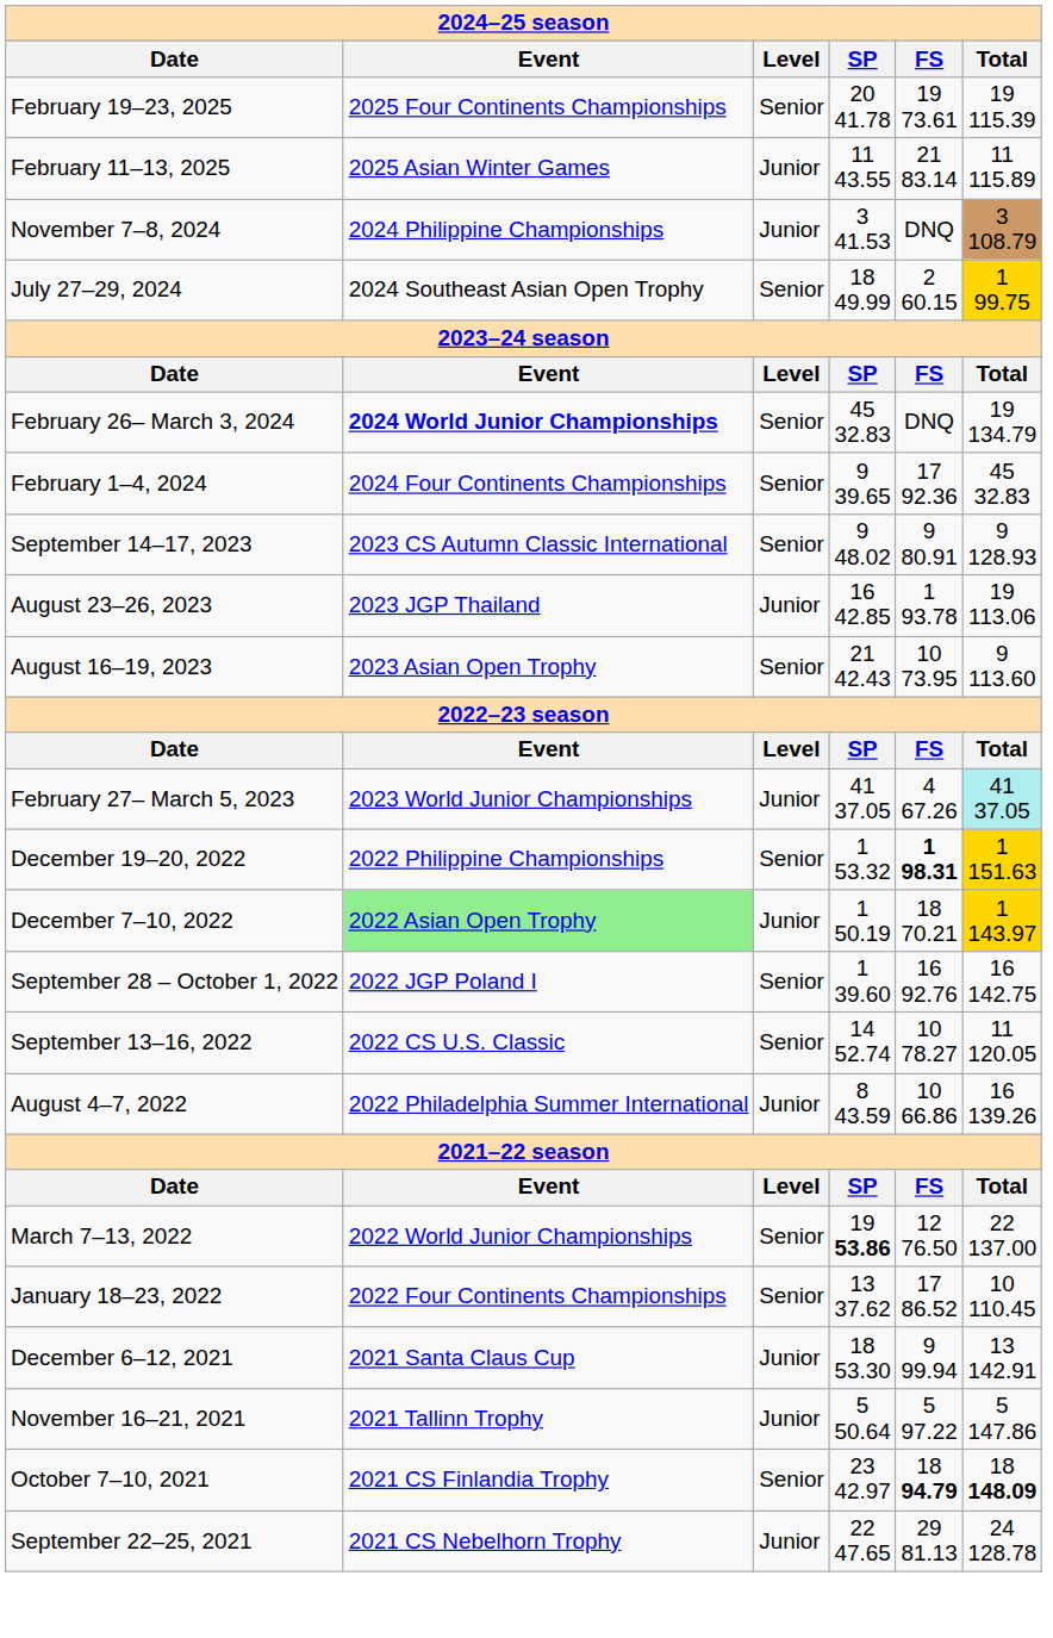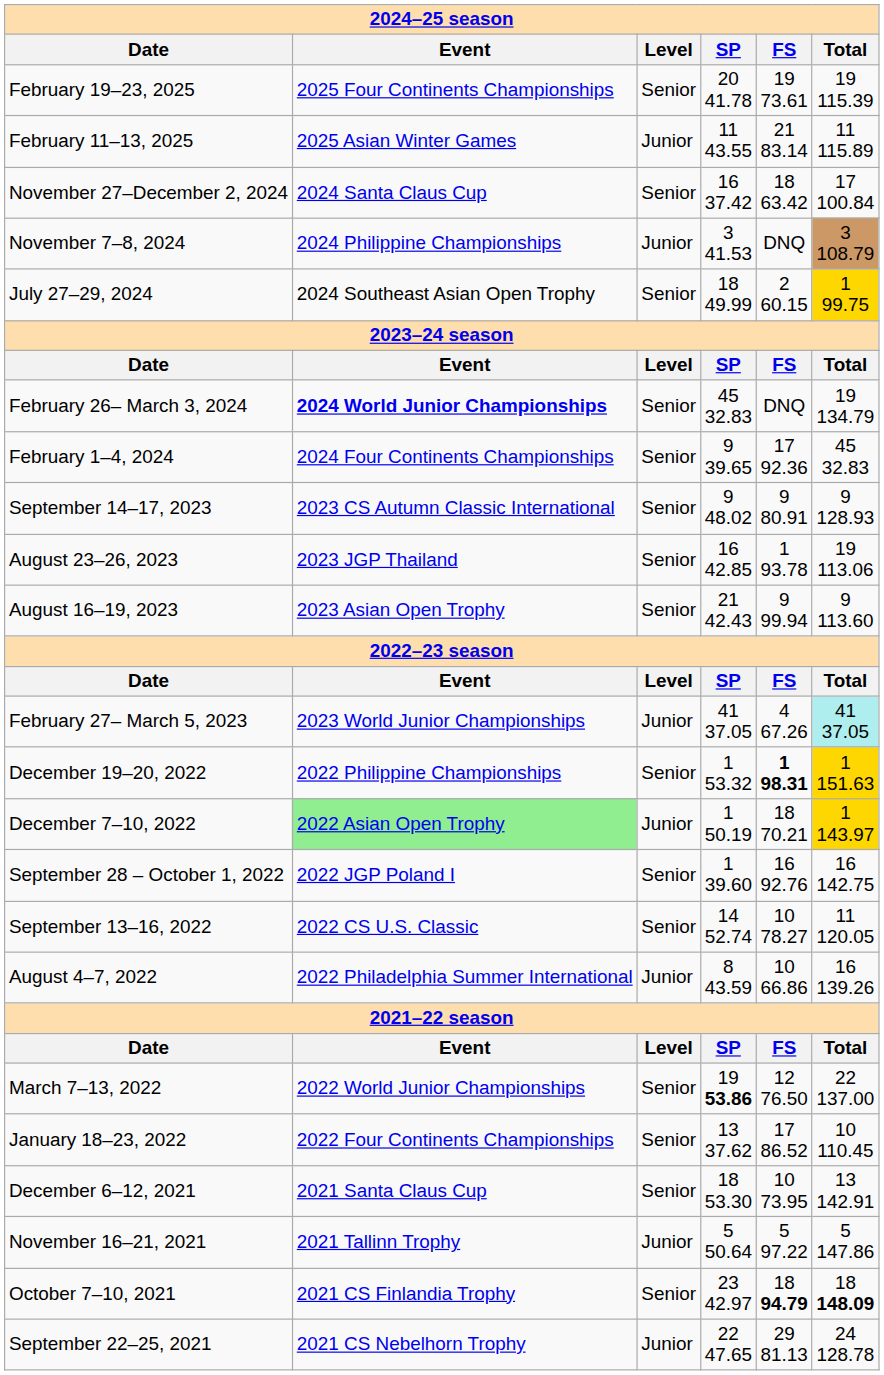 <table class="wikitable">
 <tr>
 <th colspan="6" style="background: #ffdead; text-align:center;"><strong><a href='#'>2024–25 season</a></strong></th>
 </tr>
 <tr>
 <th>Date</th>
 <th>Event</th>
 <th>Level</th>
 <th><a href='#'>SP</a></th>
 <th><a href='#'>FS</a></th>
 <th>Total</th>
 </tr>
 <tr>
 <td>February 19–23, 2025</td>
 <td><a href='#'>2025 Four Continents Championships</a></td>
 <td>Senior</td>
 <td align=center>20 <br> 41.78</td>
 <td align=center>19 <br> 73.61</td>
 <td align=center>19 <br> 115.39</td>
 </tr>
 <tr>
 <td>February 11–13, 2025</td>
 <td><a href='#'>2025 Asian Winter Games</a></td>
 <td>Junior</td>
 <td align=center>11 <br> 43.55</td>
 <td align=center>21 <br> 83.14</td>
 <td align=center>11 <br> 115.89</td>
+</tr>
+<tr>
+<td>November 27–December 2, 2024</td>
+<td><a href='#'>2024 Santa Claus Cup</a></td>
+<td>Senior</td>
+<td align=center>16 <br> 37.42</td>
+<td align=center>18 <br> 63.42</td>
+<td align=center>17 <br> 100.84</td>
 </tr>
 <tr>
 <td>November 7–8, 2024</td>
 <td><a href='#'>2024 Philippine Championships</a></td>
 <td>Junior</td>
 <td align=center>3 <br> 41.53</td>
 <td align=center>DNQ</td>
 <td align=center bgcolor=cc9966>3 <br> 108.79</td>
 </tr>
 <tr>
 <td>July 27–29, 2024</td>
 <td>2024 Southeast Asian Open Trophy</td>
 <td>Senior</td>
 <td align=center>18 <br> 49.99</td>
 <td align=center>2 <br> 60.15</td>
 <td align=center bgcolor=gold>1 <br> 99.75</td>
 </tr>
 <tr>
 <th colspan="6" style="background: #ffdead; text-align:center;"><strong><a href='#'>2023–24 season</a></strong></th>
 </tr>
 <tr>
 <th>Date</th>
 <th>Event</th>
 <th>Level</th>
 <th><a href='#'>SP</a></th>
 <th><a href='#'>FS</a></th>
 <th>Total</th>
 </tr>
 <tr>
 <td>February 26– March 3, 2024</td>
 <td><strong><a href='#'>2024 World Junior Championships</a></strong></td>
 <td>Senior</td>
 <td align=center>45 <br> 32.83</td>
 <td align=center>DNQ</td>
 <td align=center>19 <br> 134.79</td>
 </tr>
 <tr>
 <td>February 1–4, 2024</td>
 <td><a href='#'>2024 Four Continents Championships</a></td>
 <td>Senior</td>
 <td align=center>9 <br> 39.65</td>
 <td align=center>17 <br> 92.36</td>
 <td align=center>45 <br> 32.83</td>
 </tr>
 <tr>
 <td>September 14–17, 2023</td>
 <td><a href='#'>2023 CS Autumn Classic International</a></td>
 <td>Senior</td>
 <td align=center>9 <br> 48.02</td>
 <td align=center>9 <br> 80.91</td>
 <td align=center>9 <br> 128.93</td>
 </tr>
 <tr>
 <td>August 23–26, 2023</td>
 <td><a href='#'>2023 JGP Thailand</a></td>
-<td>Junior</td>
+<td>Senior</td>
 <td align=center>16 <br> 42.85</td>
 <td align=center>1 <br> 93.78</td>
 <td align=center>19 <br> 113.06</td>
 </tr>
 <tr>
 <td>August 16–19, 2023</td>
 <td><a href='#'>2023 Asian Open Trophy</a></td>
 <td>Senior</td>
 <td align=center>21 <br> 42.43</td>
-<td align=center>10 <br> 73.95</td>
+<td align=center>9 <br> 99.94</td>
 <td align=center>9 <br> 113.60</td>
 </tr>
 <tr>
 <th style="background-color: #ffdead;" colspan=6><a href='#'>2022–23 season</a></th>
 </tr>
 <tr>
 <th>Date</th>
 <th>Event</th>
 <th>Level</th>
 <th><a href='#'>SP</a></th>
 <th><a href='#'>FS</a></th>
 <th>Total</th>
 </tr>
 <tr>
 <td>February 27– March 5, 2023</td>
 <td><a href='#'>2023 World Junior Championships</a></td>
 <td>Junior</td>
 <td align=center>41 <br> 37.05</td>
 <td align=center>4 <br> 67.26</td>
 <td align=center style="background: paleturquoise;">41 <br> 37.05</td>
 </tr>
 <tr>
 <td>December 19–20, 2022</td>
 <td><a href='#'>2022 Philippine Championships</a></td>
 <td>Senior</td>
 <td align=center>1 <br> 53.32</td>
 <td align=center><strong>1 <br> 98.31</strong></td>
 <td align=center bgcolor=gold>1 <br> 151.63</td>
 </tr>
 <tr>
 <td>December 7–10, 2022</td>
 <td style="background: lightgreen;"><a href='#'>2022 Asian Open Trophy</a></td>
 <td>Junior</td>
 <td align=center>1 <br> 50.19</td>
 <td align=center>18 <br> 70.21</td>
 <td align=center bgcolor=gold>1 <br> 143.97</td>
 </tr>
 <tr>
 <td>September 28 – October 1, 2022</td>
 <td><a href='#'>2022 JGP Poland I</a></td>
 <td>Senior</td>
 <td align=center>1 <br> 39.60</td>
 <td align=center>16 <br> 92.76</td>
 <td align=center>16 <br> 142.75</td>
 </tr>
 <tr>
 <td>September 13–16, 2022</td>
 <td><a href='#'>2022 CS U.S. Classic</a></td>
 <td>Senior</td>
 <td align=center>14 <br> 52.74</td>
 <td align=center>10 <br> 78.27</td>
 <td align=center>11 <br> 120.05</td>
 </tr>
 <tr>
 <td>August 4–7, 2022</td>
 <td><a href='#'>2022 Philadelphia Summer International</a></td>
 <td>Junior</td>
 <td align=center>8 <br> 43.59</td>
 <td align=center>10 <br> 66.86</td>
 <td align=center>16 <br> 139.26</td>
 </tr>
 <tr>
 <th style="background-color: #ffdead;" colspan=6><a href='#'>2021–22 season</a></th>
 </tr>
 <tr>
 <th>Date</th>
 <th>Event</th>
 <th>Level</th>
 <th><a href='#'>SP</a></th>
 <th><a href='#'>FS</a></th>
 <th>Total</th>
 </tr>
 <tr>
 <td>March 7–13, 2022</td>
 <td><a href='#'>2022 World Junior Championships</a></td>
 <td>Senior</td>
 <td align=center>19 <br> <strong>53.86</strong></td>
 <td align=center>12 <br> 76.50</td>
 <td align=center>22 <br> 137.00</td>
 </tr>
 <tr>
 <td>January 18–23, 2022</td>
 <td><a href='#'>2022 Four Continents Championships</a></td>
 <td>Senior</td>
 <td align=center>13 <br> 37.62</td>
 <td align=center>17 <br> 86.52</td>
 <td align=center>10 <br> 110.45</td>
 </tr>
 <tr>
 <td>December 6–12, 2021</td>
 <td><a href='#'>2021 Santa Claus Cup</a></td>
-<td>Junior</td>
+<td>Senior</td>
 <td align=center>18 <br> 53.30</td>
-<td align=center>9 <br> 99.94</td>
+<td align=center>10 <br> 73.95</td>
 <td align=center>13 <br> 142.91</td>
 </tr>
 <tr>
 <td>November 16–21, 2021</td>
 <td><a href='#'>2021 Tallinn Trophy</a></td>
 <td>Junior</td>
 <td align=center>5 <br> 50.64</td>
 <td align=center>5 <br> 97.22</td>
 <td align=center>5 <br> 147.86</td>
 </tr>
 <tr>
 <td>October 7–10, 2021</td>
 <td><a href='#'>2021 CS Finlandia Trophy</a></td>
 <td>Senior</td>
 <td align=center>23 <br> 42.97</td>
 <td align=center>18 <br> <strong>94.79</strong></td>
 <td align=center>18 <br> <strong>148.09</strong></td>
 </tr>
 <tr>
 <td>September 22–25, 2021</td>
 <td><a href='#'>2021 CS Nebelhorn Trophy</a></td>
 <td>Junior</td>
 <td align=center>22 <br> 47.65</td>
 <td align=center>29 <br> 81.13</td>
 <td align=center>24 <br> 128.78</td>
 </tr>
 </table>
